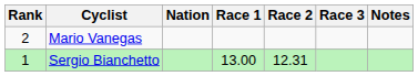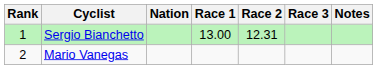 <table class="wikitable sortable" style="text-align:center">
 <tr>
 <th>Rank</th>
 <th>Cyclist</th>
 <th>Nation</th>
 <th>Race 1</th>
 <th>Race 2</th>
 <th>Race 3</th>
 <th>Notes</th>
 </tr>
+<tr bgcolor=bbf3bb>
+<td>1</td>
+<td align=left><a href='#'>Sergio Bianchetto</a></td>
+<td align=left></td>
+<td>13.00</td>
+<td>12.31</td>
+<td></td>
+<td></td>
+</tr>
 <tr>
 <td>2</td>
 <td align=left><a href='#'>Mario Vanegas</a></td>
 <td align=left></td>
 <td></td>
 <td></td>
 <td></td>
 <td></td>
 </tr>
-<tr bgcolor=bbf3bb>
-<td>1</td>
-<td align=left><a href='#'>Sergio Bianchetto</a></td>
-<td align=left></td>
-<td>13.00</td>
-<td>12.31</td>
-<td></td>
-<td></td>
-</tr>
 </table>
